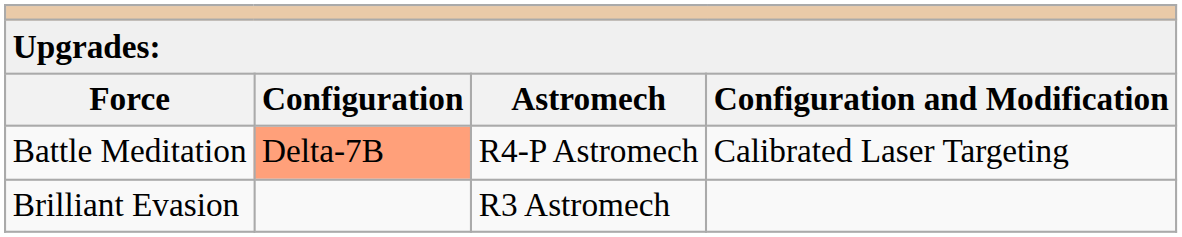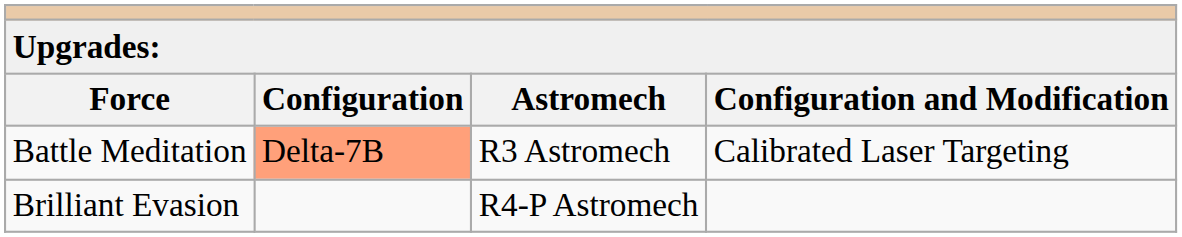 <table class="wikitable sortable">
 <tr style="background:#EACAA8;">
 <td colspan="8"></td>
 </tr>
 <tr style="background:#f0f0f0;">
 <td colspan="8"><strong>Upgrades:</strong></td>
 </tr>
 <tr style="background:#f0f0f0;">
 <th>Force</th>
 <th>Configuration</th>
 <th>Astromech</th>
 <th>Configuration and Modification</th>
 </tr>
 <tr>
 <td>Battle Meditation</td>
 <td style="background: lightsalmon;">Delta-7B</td>
-<td>R4-P Astromech</td>
+<td>R3 Astromech</td>
 <td>Calibrated Laser Targeting</td>
 </tr>
 <tr>
 <td>Brilliant Evasion</td>
 <td></td>
-<td>R3 Astromech</td>
+<td>R4-P Astromech</td>
 <td></td>
 </tr>
 </table>
